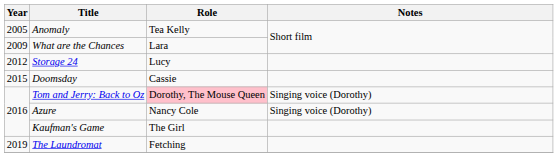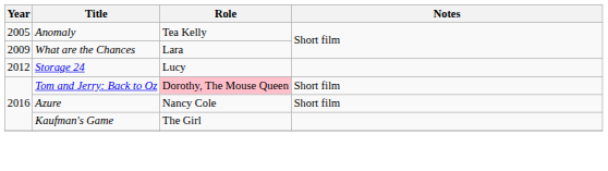 <table class="wikitable sortable">
 <tr>
 <th>Year</th>
 <th>Title</th>
 <th>Role</th>
 <th class="unsortable" style="width:27em;">Notes</th>
 </tr>
 <tr>
 <td>2005</td>
 <td><em>Anomaly</em></td>
 <td>Tea Kelly</td>
 <td rowspan="2">Short film</td>
 </tr>
 <tr>
 <td>2009</td>
 <td><em>What are the Chances</em></td>
 <td>Lara</td>
 </tr>
 <tr>
 <td>2012</td>
 <td><em><a href='#'>Storage 24</a></em></td>
 <td>Lucy</td>
 <td></td>
 </tr>
 <tr>
-<td>2015</td>
-<td><em>Doomsday</em></td>
-<td>Cassie</td>
-<td></td>
-</tr>
-<tr>
 <td rowspan="3">2016</td>
 <td><em><a href='#'>Tom and Jerry: Back to Oz</a></em></td>
 <td style="background: pink;">Dorothy, The Mouse Queen</td>
-<td>Singing voice (Dorothy)</td>
+<td>Short film</td>
 </tr>
 <tr>
 <td><em>Azure</em></td>
 <td>Nancy Cole</td>
-<td>Singing voice (Dorothy)</td>
+<td>Short film</td>
 </tr>
 <tr>
 <td><em>Kaufman's Game</em></td>
 <td>The Girl</td>
 <td></td>
 </tr>
 <tr>
-<td>2019</td>
-<td><em><a href='#'>The Laundromat</a></em></td>
-<td>Fetching</td>
-<td></td>
-</tr>
-<tr>
 </tr>
 </table>
